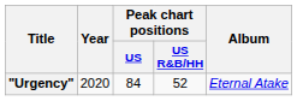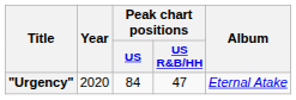 <table class="wikitable plainrowheaders" style="text-align:center;">
 <tr>
 <th rowspan="2">Title</th>
 <th rowspan="2">Year</th>
 <th colspan="2">Peak chart positions</th>
 <th rowspan="2">Album</th>
 </tr>
 <tr>
 <th scope="col" style="width:3em;font-size:90%;"><a href='#'>US</a></th>
 <th scope="col" style="width:3em;font-size:90%;"><a href='#'>US<br>R&B/HH</a></th>
 </tr>
 <tr>
 <th scope="row">"Urgency"<br></th>
 <td>2020</td>
 <td>84</td>
-<td>52</td>
+<td>47</td>
 <td><em><a href='#'>Eternal Atake</a></em></td>
 </tr>
 </table>
